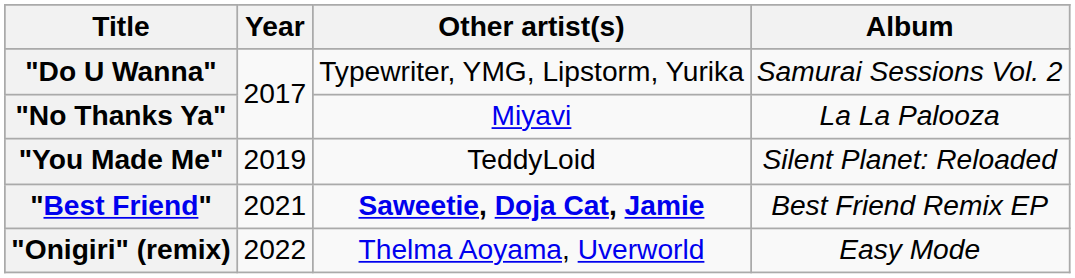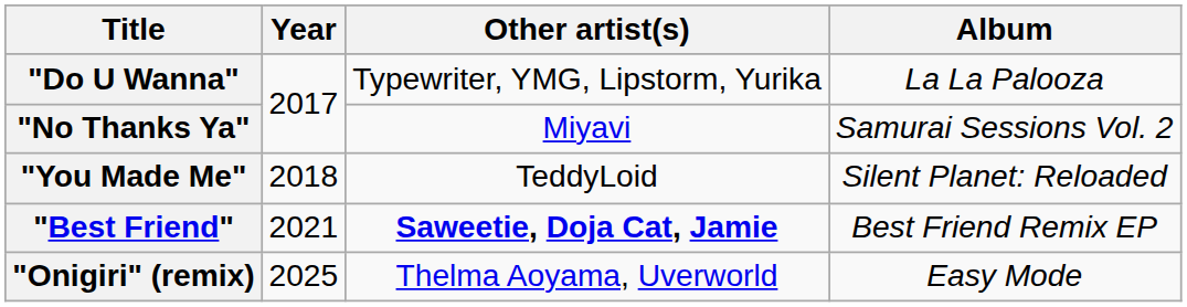 <table class="wikitable plainrowheaders" style="text-align:center;">
 <tr>
 <th scope="col">Title</th>
 <th scope="col">Year</th>
 <th scope="col">Other artist(s)</th>
 <th scope="col">Album</th>
 </tr>
 <tr>
 <th scope="row">"Do U Wanna"</th>
 <td rowspan="2">2017</td>
 <td>Typewriter, YMG, Lipstorm, Yurika</td>
-<td><em>Samurai Sessions Vol. 2</em></td>
+<td><em>La La Palooza</em></td>
 </tr>
 <tr>
 <th scope="row">"No Thanks Ya"</th>
 <td><a href='#'>Miyavi</a></td>
-<td><em>La La Palooza</em></td>
+<td><em>Samurai Sessions Vol. 2</em></td>
 </tr>
 <tr>
 <th scope="row">"You Made Me"</th>
-<td>2019</td>
+<td>2018</td>
 <td>TeddyLoid</td>
 <td><em>Silent Planet: Reloaded</em></td>
 </tr>
 <tr>
 <th scope="row">"<a href='#'>Best Friend</a>"</th>
 <td>2021</td>
 <td><strong><a href='#'>Saweetie</a>, <a href='#'>Doja Cat</a>, <a href='#'>Jamie</a></strong></td>
 <td><em>Best Friend Remix EP</em></td>
 </tr>
 <tr>
 <th scope="row">"Onigiri" (remix)</th>
-<td>2022</td>
+<td>2025</td>
 <td><a href='#'>Thelma Aoyama</a>, <a href='#'>Uverworld</a></td>
 <td><em>Easy Mode</em></td>
 </tr>
 </table>
